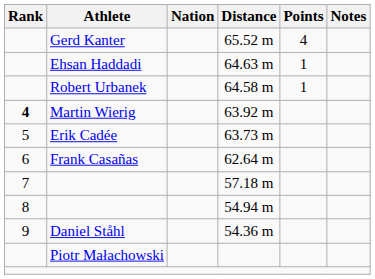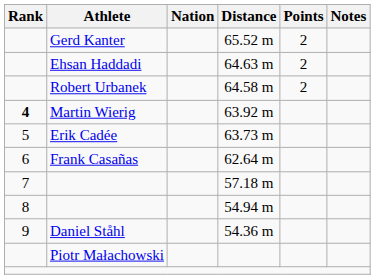 <table class="wikitable mw-datatable sortable" style="text-align:center;">
 <tr>
 <th scope="col" style="width: 10px;">Rank</th>
 <th scope="col">Athlete</th>
 <th scope="col">Nation</th>
 <th scope="col">Distance</th>
 <th scope="col">Points</th>
 <th scope="col">Notes</th>
 </tr>
 <tr>
 <td></td>
 <td align="left"><a href='#'>Gerd Kanter</a></td>
 <td align="left"></td>
 <td>65.52 m</td>
-<td>4</td>
+<td>2</td>
 <td></td>
 </tr>
 <tr>
 <td></td>
 <td align="left"><a href='#'>Ehsan Haddadi</a></td>
 <td align="left"></td>
 <td>64.63 m</td>
-<td>1</td>
+<td>2</td>
 <td></td>
 </tr>
 <tr>
 <td></td>
 <td align="left"><a href='#'>Robert Urbanek</a></td>
 <td align="left"></td>
 <td>64.58 m</td>
-<td>1</td>
+<td>2</td>
 <td></td>
 </tr>
 <tr>
 <td><strong>4</strong></td>
 <td align="left"><a href='#'>Martin Wierig</a></td>
 <td align="left"></td>
 <td>63.92 m</td>
 <td></td>
 <td></td>
 </tr>
 <tr>
 <td>5</td>
 <td align="left"><a href='#'>Erik Cadée</a></td>
 <td align="left"></td>
 <td>63.73 m</td>
 <td></td>
 <td></td>
 </tr>
 <tr>
 <td>6</td>
 <td align="left"><a href='#'>Frank Casañas</a></td>
 <td align="left"></td>
 <td>62.64 m</td>
 <td></td>
 <td></td>
 </tr>
 <tr>
 <td>7</td>
 <td align="left"></td>
 <td align="left"></td>
 <td>57.18 m</td>
 <td></td>
 <td></td>
 </tr>
 <tr>
 <td>8</td>
 <td align="left"></td>
 <td align="left"></td>
 <td>54.94 m</td>
 <td></td>
 <td></td>
 </tr>
 <tr>
 <td>9</td>
 <td align="left"><a href='#'>Daniel Ståhl</a></td>
 <td align="left"></td>
 <td>54.36 m</td>
 <td></td>
 <td></td>
 </tr>
 <tr>
 <td></td>
 <td align="left"><a href='#'>Piotr Małachowski</a></td>
 <td align="left"></td>
 <td></td>
 <td></td>
 <td></td>
 </tr>
 <tr class="sortbottom">
 <td colspan="6"></td>
 </tr>
 </table>
